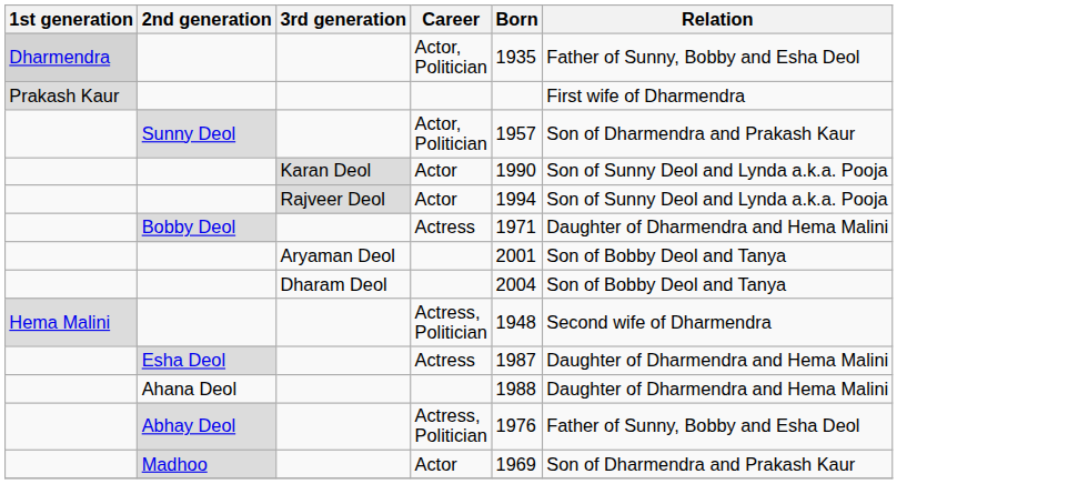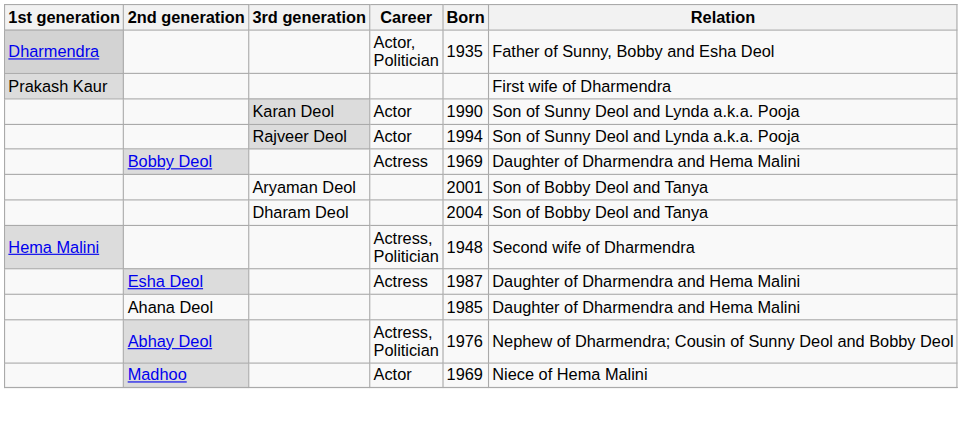 <table class="wikitable sortable"  style="font-size:92%">
 <tr>
 <th>1st generation</th>
 <th>2nd generation</th>
 <th>3rd generation</th>
 <th>Career</th>
 <th>Born</th>
 <th>Relation</th>
 </tr>
 <tr>
 <td style="background: #D3D3D3;"><a href='#'>Dharmendra</a></td>
 <td></td>
 <td></td>
 <td>Actor,<br>Politician</td>
 <td>1935</td>
 <td>Father of Sunny, Bobby and Esha Deol</td>
 </tr>
 <tr>
 <td style="background: #DCDCDC;">Prakash Kaur</td>
 <td></td>
 <td></td>
 <td></td>
 <td></td>
 <td>First wife of Dharmendra</td>
 </tr>
 <tr>
 <td></td>
-<td style="background: #DCDCDC;"><a href='#'>Sunny Deol</a></td>
-<td></td>
-<td>Actor,<br>Politician</td>
-<td>1957</td>
-<td>Son of Dharmendra and Prakash Kaur</td>
-</tr>
-<tr>
-<td></td>
 <td></td>
 <td style="background: #DCDCDC;">Karan Deol</td>
 <td>Actor</td>
 <td>1990</td>
 <td>Son of Sunny Deol and Lynda a.k.a. Pooja</td>
 </tr>
 <tr>
 <td></td>
 <td></td>
 <td style="background: #DCDCDC;">Rajveer Deol</td>
 <td>Actor</td>
 <td>1994</td>
 <td>Son of Sunny Deol and Lynda a.k.a. Pooja</td>
 </tr>
 <tr>
 <td></td>
 <td style="background: #DCDCDC;"><a href='#'>Bobby Deol</a></td>
 <td></td>
 <td>Actress</td>
-<td>1971</td>
+<td>1969</td>
 <td>Daughter of Dharmendra and Hema Malini</td>
 </tr>
 <tr>
 <td></td>
 <td></td>
 <td>Aryaman Deol</td>
 <td></td>
 <td>2001</td>
 <td>Son of Bobby Deol and Tanya</td>
 </tr>
 <tr>
 <td></td>
 <td></td>
 <td>Dharam Deol</td>
 <td></td>
 <td>2004</td>
 <td>Son of Bobby Deol and Tanya</td>
 </tr>
 <tr>
 <td style="background: #DCDCDC;"><a href='#'>Hema Malini</a></td>
 <td></td>
 <td></td>
 <td>Actress,<br>Politician</td>
 <td>1948</td>
 <td>Second wife of Dharmendra</td>
 </tr>
 <tr>
 <td></td>
 <td style="background: #DCDCDC;"><a href='#'>Esha Deol</a></td>
 <td></td>
 <td>Actress</td>
 <td>1987</td>
 <td>Daughter of Dharmendra and Hema Malini</td>
 </tr>
 <tr>
 <td></td>
 <td>Ahana Deol</td>
 <td></td>
 <td></td>
-<td>1988</td>
+<td>1985</td>
 <td>Daughter of Dharmendra and Hema Malini</td>
 </tr>
 <tr>
 <td></td>
 <td style="background: #DCDCDC;"><a href='#'>Abhay Deol</a></td>
 <td></td>
 <td>Actress,<br>Politician</td>
 <td>1976</td>
-<td>Father of Sunny, Bobby and Esha Deol</td>
+<td>Nephew of Dharmendra; Cousin of Sunny Deol and Bobby Deol</td>
 </tr>
 <tr>
 <td></td>
 <td style="background: #DCDCDC;"><a href='#'>Madhoo</a></td>
 <td></td>
 <td>Actor</td>
 <td>1969</td>
-<td>Son of Dharmendra and Prakash Kaur</td>
+<td>Niece of Hema Malini</td>
 </tr>
 <tr>
 </tr>
 </table>
